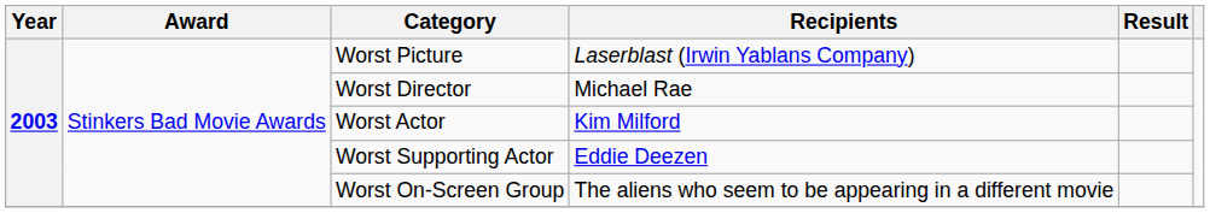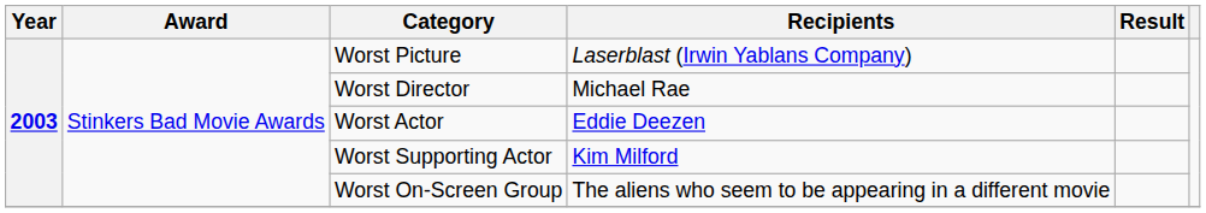 <table class="wikitable plainrowheaders">
 <tr>
 <th scope="col">Year</th>
 <th scope="col">Award</th>
 <th scope="col">Category</th>
 <th scope="col">Recipients</th>
 <th scope="col">Result</th>
 <th scope="col"></th>
 </tr>
 <tr>
 <th scope="row" rowspan="5" style="text-align:center;"><a href='#'>2003</a></th>
 <td rowspan="5"><a href='#'>Stinkers Bad Movie Awards</a></td>
 <td>Worst Picture</td>
 <td><em>Laserblast</em> (<a href='#'>Irwin Yablans Company</a>)</td>
 <td></td>
 <td rowspan="5"></td>
 </tr>
 <tr>
 <td>Worst Director</td>
 <td>Michael Rae</td>
 <td></td>
 </tr>
 <tr>
 <td>Worst Actor</td>
-<td><a href='#'>Kim Milford</a></td>
+<td><a href='#'>Eddie Deezen</a></td>
 <td></td>
 </tr>
 <tr>
 <td>Worst Supporting Actor</td>
-<td><a href='#'>Eddie Deezen</a></td>
+<td><a href='#'>Kim Milford</a></td>
 <td></td>
 </tr>
 <tr>
 <td>Worst On-Screen Group</td>
 <td>The aliens who seem to be appearing in a different movie</td>
 <td></td>
 </tr>
 <tr>
 </tr>
 </table>
